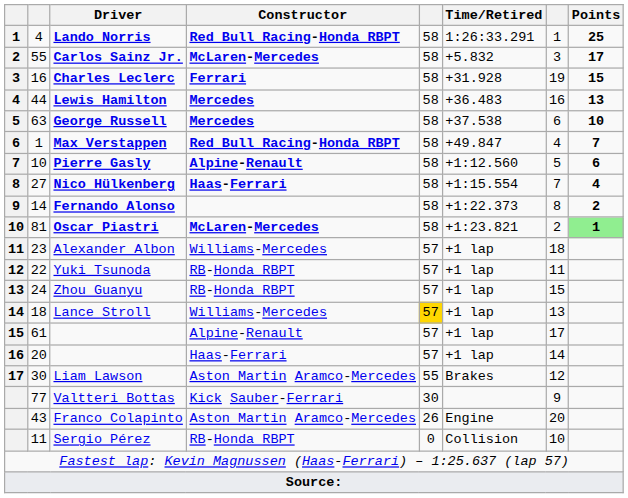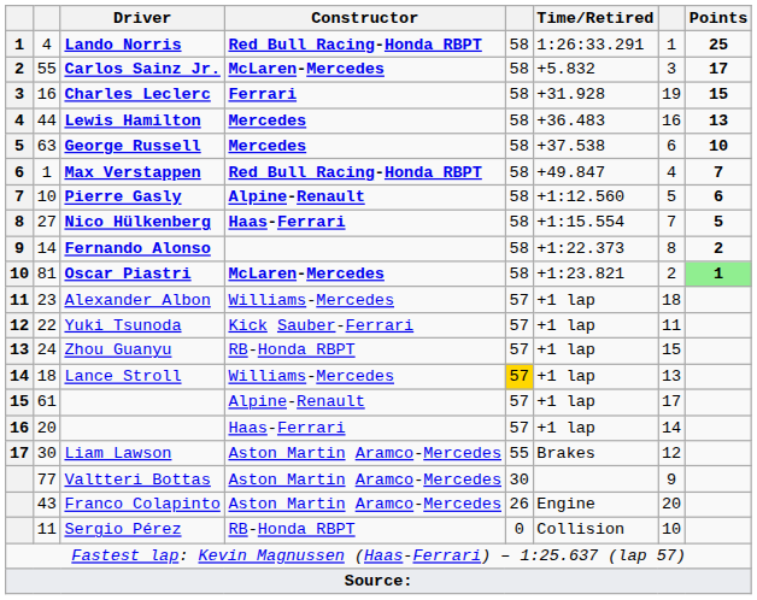 <table class="wikitable sortable" style="font-size: 85%;">
 <tr>
 <th scope="col"></th>
 <th scope="col"></th>
 <th scope="col">Driver</th>
 <th scope="col">Constructor</th>
 <th scope="col" class="unsortable"></th>
 <th scope="col" class="unsortable">Time/Retired</th>
 <th scope="col"></th>
 <th scope="col">Points</th>
 </tr>
 <tr>
 <th>1</th>
 <td align="center">4</td>
 <td data-sort-value="nor"> <strong><a href='#'>Lando Norris</a></strong></td>
 <td><strong><a href='#'>Red Bull Racing</a>-<a href='#'>Honda RBPT</a></strong></td>
 <td align=center>58</td>
 <td>1:26:33.291</td>
 <td align="center">1</td>
 <td align="center"><strong>25</strong></td>
 </tr>
 <tr>
 <th>2</th>
 <td align="center">55</td>
 <td data-sort-value="sai"> <strong><a href='#'>Carlos Sainz Jr.</a></strong></td>
 <td><strong><a href='#'>McLaren</a>-<a href='#'>Mercedes</a></strong></td>
 <td align=center>58</td>
 <td>+5.832</td>
 <td align="center">3</td>
 <td align="center"><strong>17</strong></td>
 </tr>
 <tr>
 <th>3</th>
 <td align="center">16</td>
 <td data-sort-value="lec"><strong> <a href='#'>Charles Leclerc</a></strong></td>
 <td><strong><a href='#'>Ferrari</a></strong></td>
 <td align=center>58</td>
 <td>+31.928</td>
 <td align="center">19</td>
 <td align="center"><strong>15</strong></td>
 </tr>
 <tr>
 <th>4</th>
 <td align="center">44</td>
 <td data-sort-value="ham"> <strong><a href='#'>Lewis Hamilton</a></strong></td>
 <td><strong><a href='#'>Mercedes</a></strong></td>
 <td align=center>58</td>
 <td>+36.483</td>
 <td align="center">16</td>
 <td align="center"><strong>13</strong></td>
 </tr>
 <tr>
 <th>5</th>
 <td align="center">63</td>
 <td data-sort-value="rus"> <strong><a href='#'>George Russell</a></strong></td>
 <td><strong><a href='#'>Mercedes</a></strong></td>
 <td align=center>58</td>
 <td>+37.538</td>
 <td align="center">6</td>
 <td align="center"><strong>10</strong></td>
 </tr>
 <tr>
 <th>6</th>
 <td align="center">1</td>
 <td data-sort-value="ver"> <strong><a href='#'>Max Verstappen</a></strong></td>
 <td><strong><a href='#'>Red Bull Racing</a>-<a href='#'>Honda RBPT</a></strong></td>
 <td align=center>58</td>
 <td>+49.847</td>
 <td align="center">4</td>
 <td align="center"><strong>7</strong></td>
 </tr>
 <tr>
 <th>7</th>
 <td align="center">10</td>
 <td data-sort-value="gas"> <strong><a href='#'>Pierre Gasly</a></strong></td>
 <td><strong><a href='#'>Alpine</a>-<a href='#'>Renault</a></strong></td>
 <td align=center>58</td>
 <td>+1:12.560</td>
 <td align="center">5</td>
 <td align="center"><strong>6</strong></td>
 </tr>
 <tr>
 <th>8</th>
 <td align="center">27</td>
 <td data-sort-value="hul"> <strong><a href='#'>Nico Hülkenberg</a></strong></td>
 <td><strong><a href='#'>Haas</a>-<a href='#'>Ferrari</a></strong></td>
 <td align=center>58</td>
 <td>+1:15.554</td>
 <td align="center">7</td>
-<td align="center"><strong>4</strong></td>
+<td align="center"><strong>5</strong></td>
 </tr>
 <tr>
 <th>9</th>
 <td align="center">14</td>
 <td data-sort-value="alo"> <strong><a href='#'>Fernando Alonso</a></strong></td>
 <td><strong></strong></td>
 <td align=center>58</td>
 <td>+1:22.373</td>
 <td align="center">8</td>
 <td align="center"><strong>2</strong></td>
 </tr>
 <tr>
 <th>10</th>
 <td align="center">81</td>
 <td data-sort-value="pia"> <strong><a href='#'>Oscar Piastri</a></strong></td>
 <td><strong><a href='#'>McLaren</a>-<a href='#'>Mercedes</a></strong></td>
 <td align=center>58</td>
 <td>+1:23.821</td>
 <td align="center">2</td>
 <td align="center" style="background: lightgreen;"><strong>1</strong></td>
 </tr>
 <tr>
 <th>11</th>
 <td align="center">23</td>
 <td data-sort-value="alb"> <a href='#'>Alexander Albon</a></td>
 <td><a href='#'>Williams</a>-<a href='#'>Mercedes</a></td>
 <td align=center>57</td>
 <td>+1 lap</td>
 <td align="center">18</td>
 <td></td>
 </tr>
 <tr>
 <th>12</th>
 <td align="center">22</td>
 <td data-sort-value="tsu"> <a href='#'>Yuki Tsunoda</a></td>
-<td><a href='#'>RB</a>-<a href='#'>Honda RBPT</a></td>
+<td><a href='#'>Kick</a> <a href='#'>Sauber</a>-<a href='#'>Ferrari</a></td>
 <td align=center>57</td>
 <td>+1 lap</td>
 <td align="center">11</td>
 <td></td>
 </tr>
 <tr>
 <th>13</th>
 <td align="center">24</td>
 <td data-sort-value="zho"> <a href='#'>Zhou Guanyu</a></td>
 <td><a href='#'>RB</a>-<a href='#'>Honda RBPT</a></td>
 <td align=center>57</td>
 <td>+1 lap</td>
 <td align="center">15</td>
 <td></td>
 </tr>
 <tr>
 <th>14</th>
 <td align="center">18</td>
 <td data-sort-value="str"> <a href='#'>Lance Stroll</a></td>
 <td><a href='#'>Williams</a>-<a href='#'>Mercedes</a></td>
 <td align=center style="background: gold;">57</td>
 <td>+1 lap</td>
 <td align="center">13</td>
 <td></td>
 </tr>
 <tr>
 <th>15</th>
 <td align="center">61</td>
 <td data-sort-value="doo"></td>
 <td><a href='#'>Alpine</a>-<a href='#'>Renault</a></td>
 <td align=center>57</td>
 <td>+1 lap</td>
 <td align="center">17</td>
 <td></td>
 </tr>
 <tr>
 <th>16</th>
 <td align="center">20</td>
 <td data-sort-value="mag"></td>
 <td><a href='#'>Haas</a>-<a href='#'>Ferrari</a></td>
 <td align=center>57</td>
 <td>+1 lap</td>
 <td align="center">14</td>
 <td></td>
 </tr>
 <tr>
 <th data-sort-value="17">17</th>
 <td align="center">30</td>
 <td data-sort-value="law"> <a href='#'>Liam Lawson</a></td>
 <td><a href='#'>Aston Martin</a> <a href='#'>Aramco</a>-<a href='#'>Mercedes</a></td>
 <td align=center>55</td>
 <td>Brakes</td>
 <td align="center">12</td>
 <td></td>
 </tr>
 <tr>
 <th data-sort-value="20"></th>
 <td align="center">77</td>
 <td data-sort-value="bot"> <a href='#'>Valtteri Bottas</a></td>
-<td><a href='#'>Kick</a> <a href='#'>Sauber</a>-<a href='#'>Ferrari</a></td>
+<td><a href='#'>Aston Martin</a> <a href='#'>Aramco</a>-<a href='#'>Mercedes</a></td>
 <td align=center>30</td>
 <td></td>
 <td align="center">9</td>
 <td></td>
 </tr>
 <tr>
 <th data-sort-value="20"></th>
 <td align="center">43</td>
 <td data-sort-value="col"> <a href='#'>Franco Colapinto</a></td>
 <td><a href='#'>Aston Martin</a> <a href='#'>Aramco</a>-<a href='#'>Mercedes</a></td>
 <td align=center>26</td>
 <td>Engine</td>
 <td align="center">20</td>
 <td></td>
 </tr>
 <tr>
 <th data-sort-value="20"></th>
 <td align="center">11</td>
 <td data-sort-value="per"> <a href='#'>Sergio Pérez</a></td>
 <td><a href='#'>RB</a>-<a href='#'>Honda RBPT</a></td>
 <td align=center>0</td>
 <td>Collision</td>
 <td align="center">10</td>
 <td></td>
 </tr>
 <tr class="sortbottom">
 <td colspan="8" align="center"><em><a href='#'>Fastest lap</a>:</em>  <em><a href='#'>Kevin Magnussen</a> (<a href='#'>Haas</a>-<a href='#'>Ferrari</a>) – 1:25.637 (lap 57)</em></td>
 </tr>
 <tr>
 <td colspan="8" style="background-color:#eaecf0;text-align:center"><strong>Source:</strong></td>
 </tr>
 </table>
